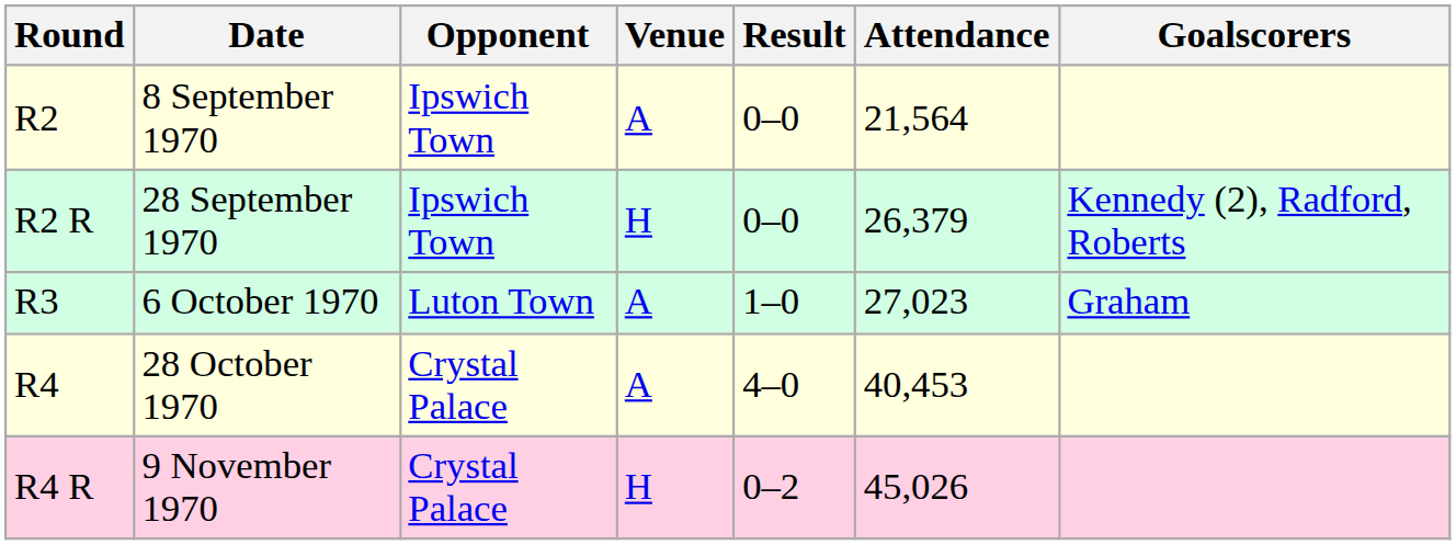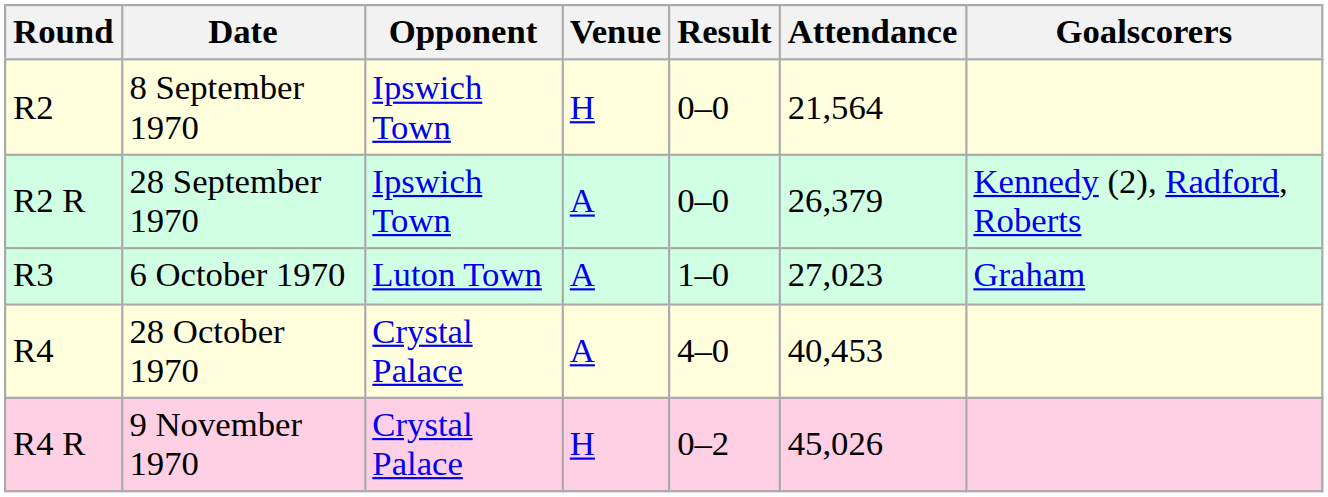 <table class="wikitable">
 <tr>
 <th>Round</th>
 <th>Date</th>
 <th>Opponent</th>
 <th>Venue</th>
 <th>Result</th>
 <th>Attendance</th>
 <th>Goalscorers</th>
 </tr>
 <tr style="background-color: #ffffdd;">
 <td>R2</td>
 <td>8 September 1970</td>
 <td><a href='#'>Ipswich Town</a></td>
-<td><a href='#'>A</a></td>
+<td><a href='#'>H</a></td>
 <td>0–0</td>
 <td>21,564</td>
 <td></td>
 </tr>
 <tr style="background-color: #d0ffe3;">
 <td>R2 R</td>
 <td>28 September 1970</td>
 <td><a href='#'>Ipswich Town</a></td>
-<td><a href='#'>H</a></td>
+<td><a href='#'>A</a></td>
 <td>0–0</td>
 <td>26,379</td>
 <td><a href='#'>Kennedy</a> (2), <a href='#'>Radford</a>, <a href='#'>Roberts</a></td>
 </tr>
 <tr style="background-color: #d0ffe3;">
 <td>R3</td>
 <td>6 October 1970</td>
 <td><a href='#'>Luton Town</a></td>
 <td><a href='#'>A</a></td>
 <td>1–0</td>
 <td>27,023</td>
 <td><a href='#'>Graham</a></td>
 </tr>
 <tr style="background-color: #ffffdd;">
 <td>R4</td>
 <td>28 October 1970</td>
 <td><a href='#'>Crystal Palace</a></td>
 <td><a href='#'>A</a></td>
 <td>4–0</td>
 <td>40,453</td>
 <td></td>
 </tr>
 <tr style="background-color: #ffd0e3;">
 <td>R4 R</td>
 <td>9 November 1970</td>
 <td><a href='#'>Crystal Palace</a></td>
 <td><a href='#'>H</a></td>
 <td>0–2</td>
 <td>45,026</td>
 <td></td>
 </tr>
 </table>
